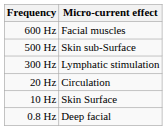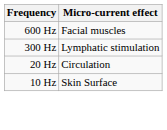 <table class="wikitable">
 <tr>
 <th>Frequency</th>
 <th>Micro-current effect</th>
 </tr>
 <tr>
 <td align="right">600 Hz</td>
 <td>Facial muscles</td>
-</tr>
-<tr>
-<td align="right">500 Hz</td>
-<td>Skin sub-Surface</td>
 </tr>
 <tr>
 <td align="right">300 Hz</td>
 <td>Lymphatic stimulation</td>
 </tr>
 <tr>
 <td align="right">20 Hz</td>
 <td>Circulation</td>
 </tr>
 <tr>
 <td align="right">10 Hz</td>
 <td>Skin Surface</td>
 </tr>
-<tr>
-<td align="right">0.8 Hz</td>
-<td>Deep facial</td>
-</tr>
 </table>
